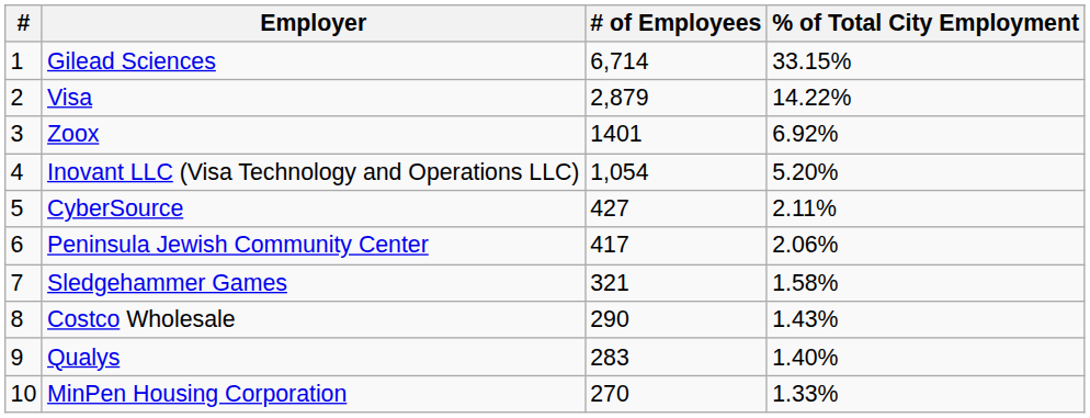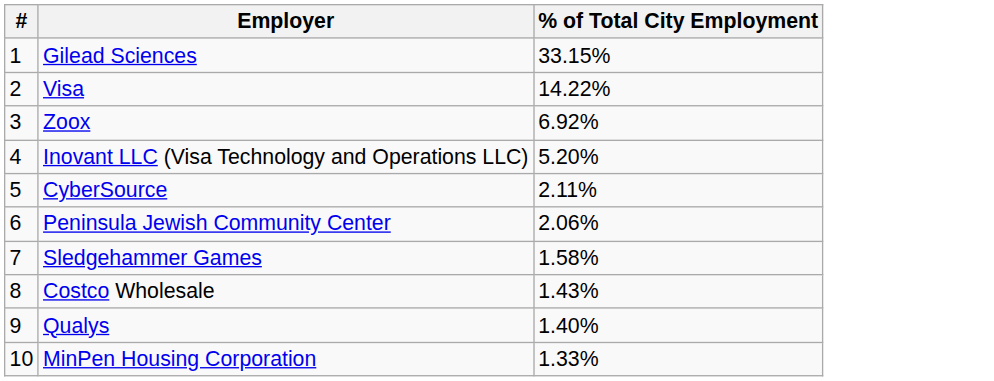 <table class="wikitable">
 <tr>
 <th>#</th>
 <th>Employer</th>
-<th># of Employees</th>
 <th><strong>% of Total City Employment</strong></th>
 </tr>
 <tr>
 <td>1</td>
 <td><a href='#'>Gilead Sciences</a></td>
-<td>6,714</td>
 <td>33.15%</td>
 </tr>
 <tr>
 <td>2</td>
 <td><a href='#'>Visa</a></td>
-<td>2,879</td>
 <td>14.22%</td>
 </tr>
 <tr>
 <td>3</td>
 <td><a href='#'>Zoox</a></td>
-<td>1401</td>
 <td>6.92%</td>
 </tr>
 <tr>
 <td>4</td>
 <td><a href='#'>Inovant LLC</a> (Visa Technology and Operations LLC)</td>
-<td>1,054</td>
 <td>5.20%</td>
 </tr>
 <tr>
 <td>5</td>
 <td><a href='#'>CyberSource</a></td>
-<td>427</td>
 <td>2.11%</td>
 </tr>
 <tr>
 <td>6</td>
 <td><a href='#'>Peninsula Jewish Community Center</a></td>
-<td>417</td>
 <td>2.06%</td>
 </tr>
 <tr>
 <td>7</td>
 <td><a href='#'>Sledgehammer Games</a></td>
-<td>321</td>
 <td>1.58%</td>
 </tr>
 <tr>
 <td>8</td>
 <td><a href='#'>Costco</a> Wholesale</td>
-<td>290</td>
 <td>1.43%</td>
 </tr>
 <tr>
 <td>9</td>
 <td><a href='#'>Qualys</a></td>
-<td>283</td>
 <td>1.40%</td>
 </tr>
 <tr>
 <td>10</td>
 <td><a href='#'>MinPen Housing Corporation</a></td>
-<td>270</td>
 <td>1.33%</td>
 </tr>
 </table>
